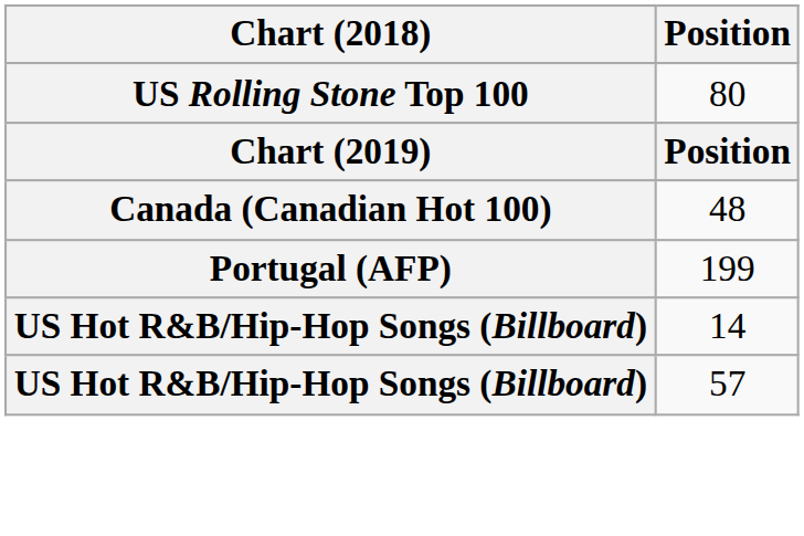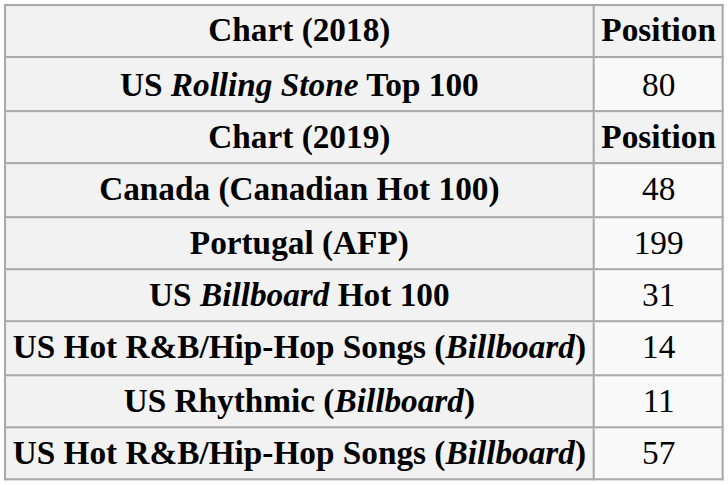 <table class="wikitable sortable plainrowheaders" style="text-align:center">
 <tr>
 <th scope="col">Chart (2018)</th>
 <th scope="col">Position</th>
 </tr>
 <tr>
 <th scope="row">US <em>Rolling Stone</em> Top 100</th>
 <td>80</td>
 </tr>
 <tr>
 <th scope="col">Chart (2019)</th>
 <th scope="col">Position</th>
 </tr>
 <tr>
 <th scope="row">Canada (Canadian Hot 100)</th>
 <td>48</td>
 </tr>
 <tr>
 <th scope="row">Portugal (AFP)</th>
 <td>199</td>
 </tr>
 <tr>
+<th scope="row">US <em>Billboard</em> Hot 100</th>
+<td>31</td>
+</tr>
+<tr>
 <th scope="row">US Hot R&B/Hip-Hop Songs (<em>Billboard</em>)</th>
 <td>14</td>
+</tr>
+<tr>
+<th scope="row">US Rhythmic (<em>Billboard</em>)</th>
+<td>11</td>
 </tr>
 <tr>
 <th scope="row">US Hot R&B/Hip-Hop Songs (<em>Billboard</em>)</th>
 <td>57</td>
 </tr>
 </table>
